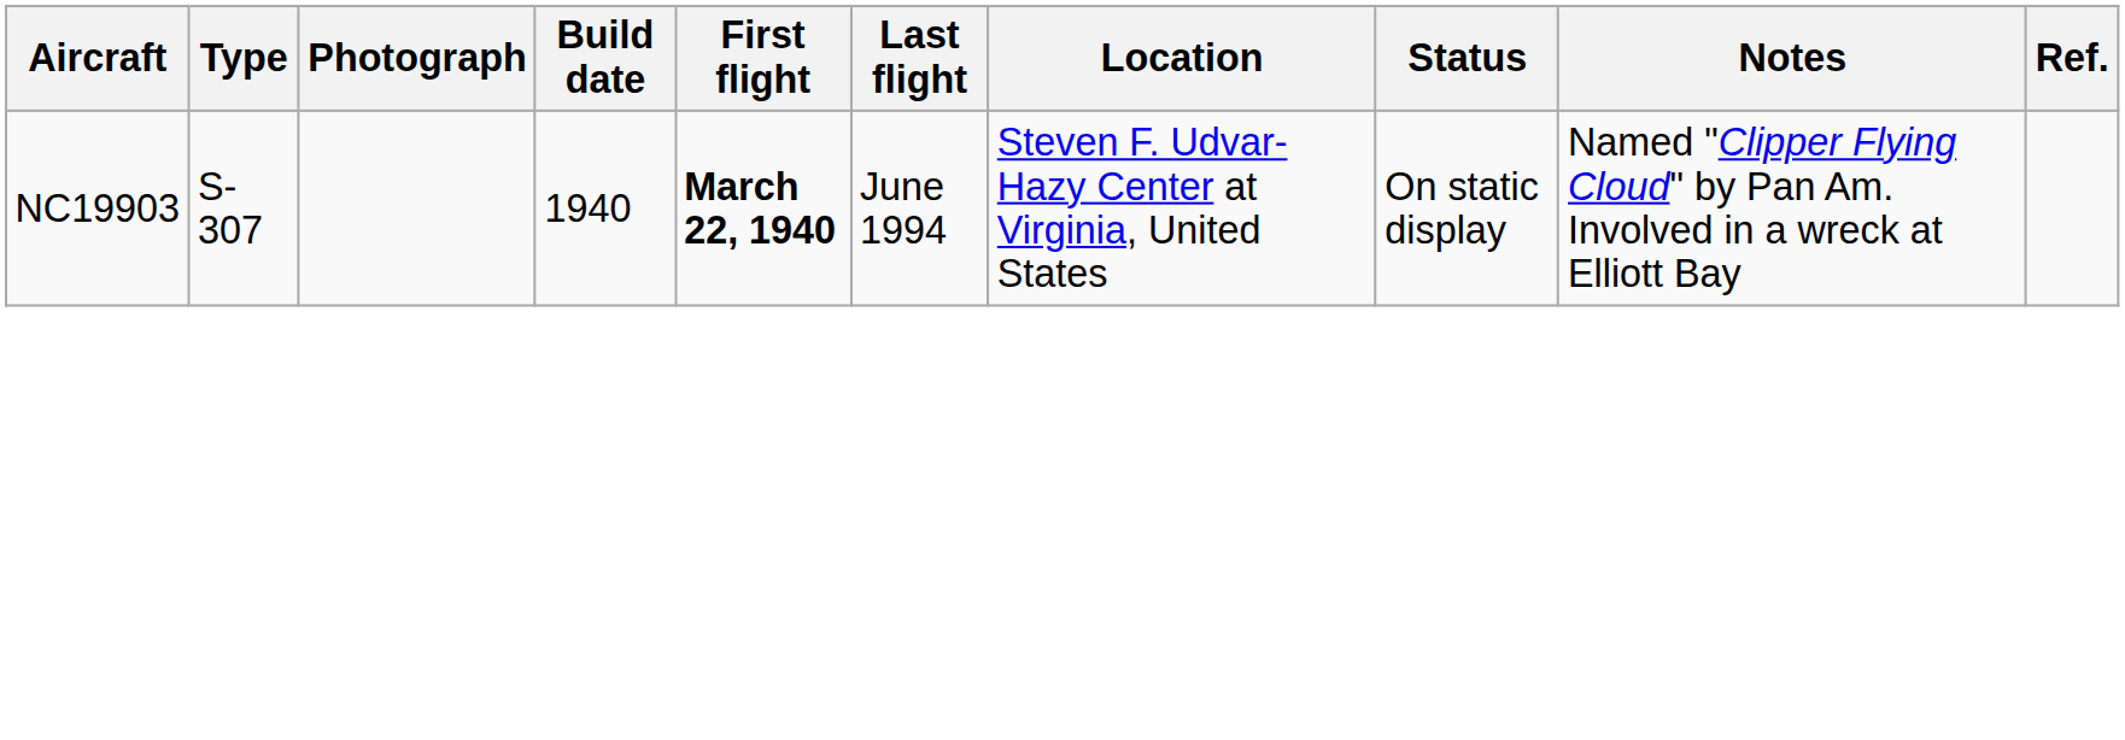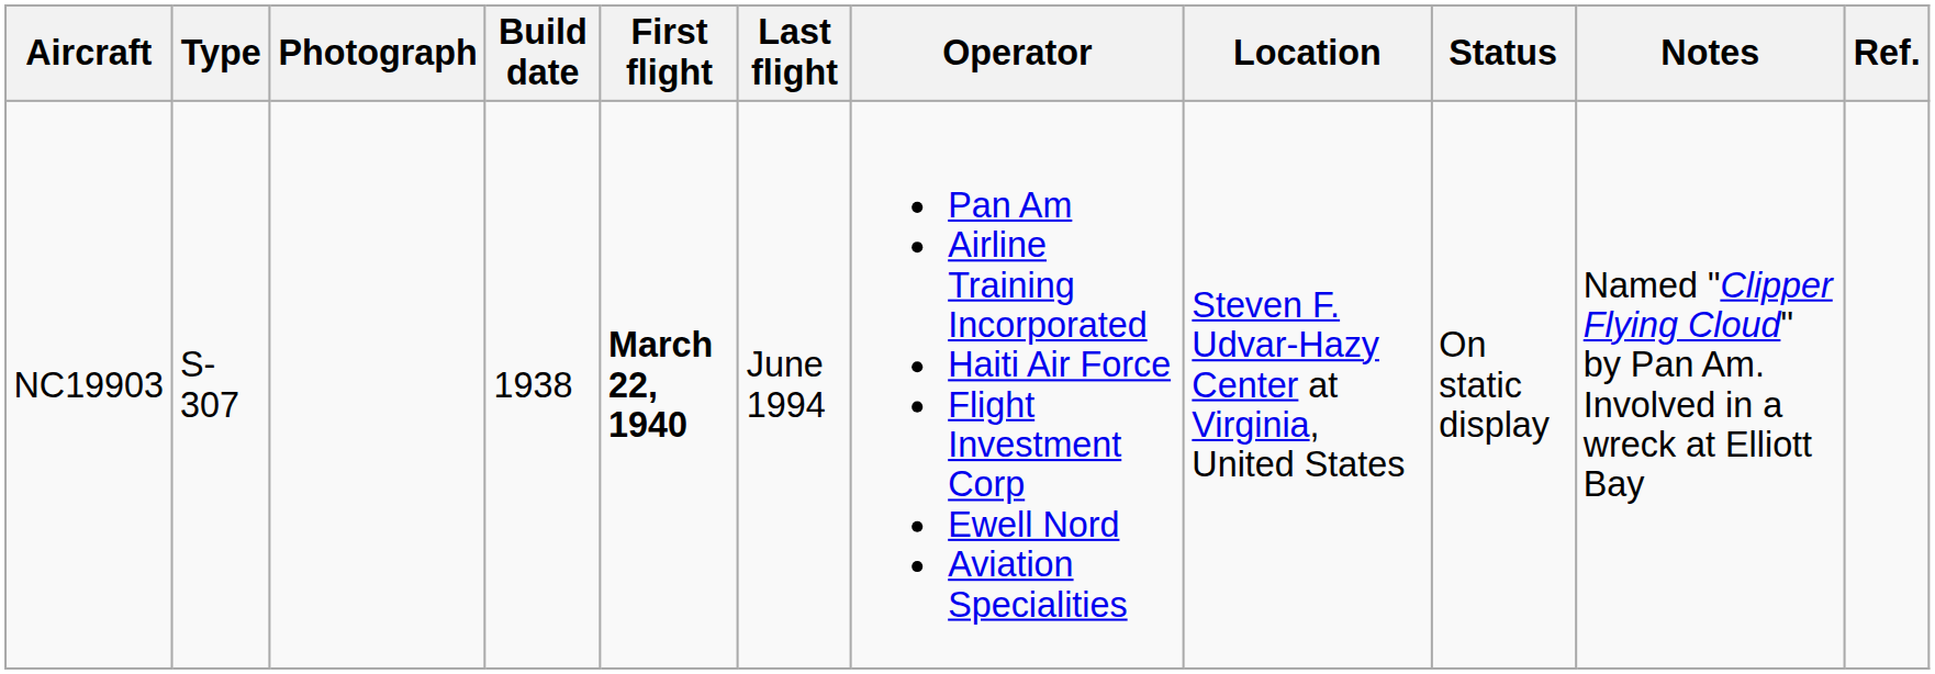 <table class="wikitable">
 <tr>
 <th>Aircraft</th>
 <th>Type</th>
 <th>Photograph</th>
 <th>Build date</th>
 <th>First flight</th>
 <th>Last flight</th>
+<th>Operator</th>
 <th>Location</th>
 <th>Status</th>
 <th>Notes</th>
 <th>Ref.</th>
 </tr>
 <tr>
 <td>NC19903</td>
 <td>S-307</td>
 <td></td>
-<td>1940</td>
+<td>1938</td>
 <td><strong>March 22, 1940</strong></td>
 <td>June 1994</td>
+<td><br><ul><li><a href='#'>Pan Am</a></li><li><a href='#'>Airline Training Incorporated</a></li><li><a href='#'>Haiti Air Force</a></li><li><a href='#'>Flight Investment Corp</a></li><li><a href='#'>Ewell Nord</a></li><li><a href='#'>Aviation Specialities</a></li></ul></td>
 <td><a href='#'>Steven F. Udvar-Hazy Center</a> at <a href='#'>Virginia</a>, United States</td>
 <td>On static display</td>
 <td>Named "<em><a href='#'>Clipper Flying Cloud</a></em>" by Pan Am. Involved in a wreck at Elliott Bay</td>
 <td></td>
 </tr>
 </table>
